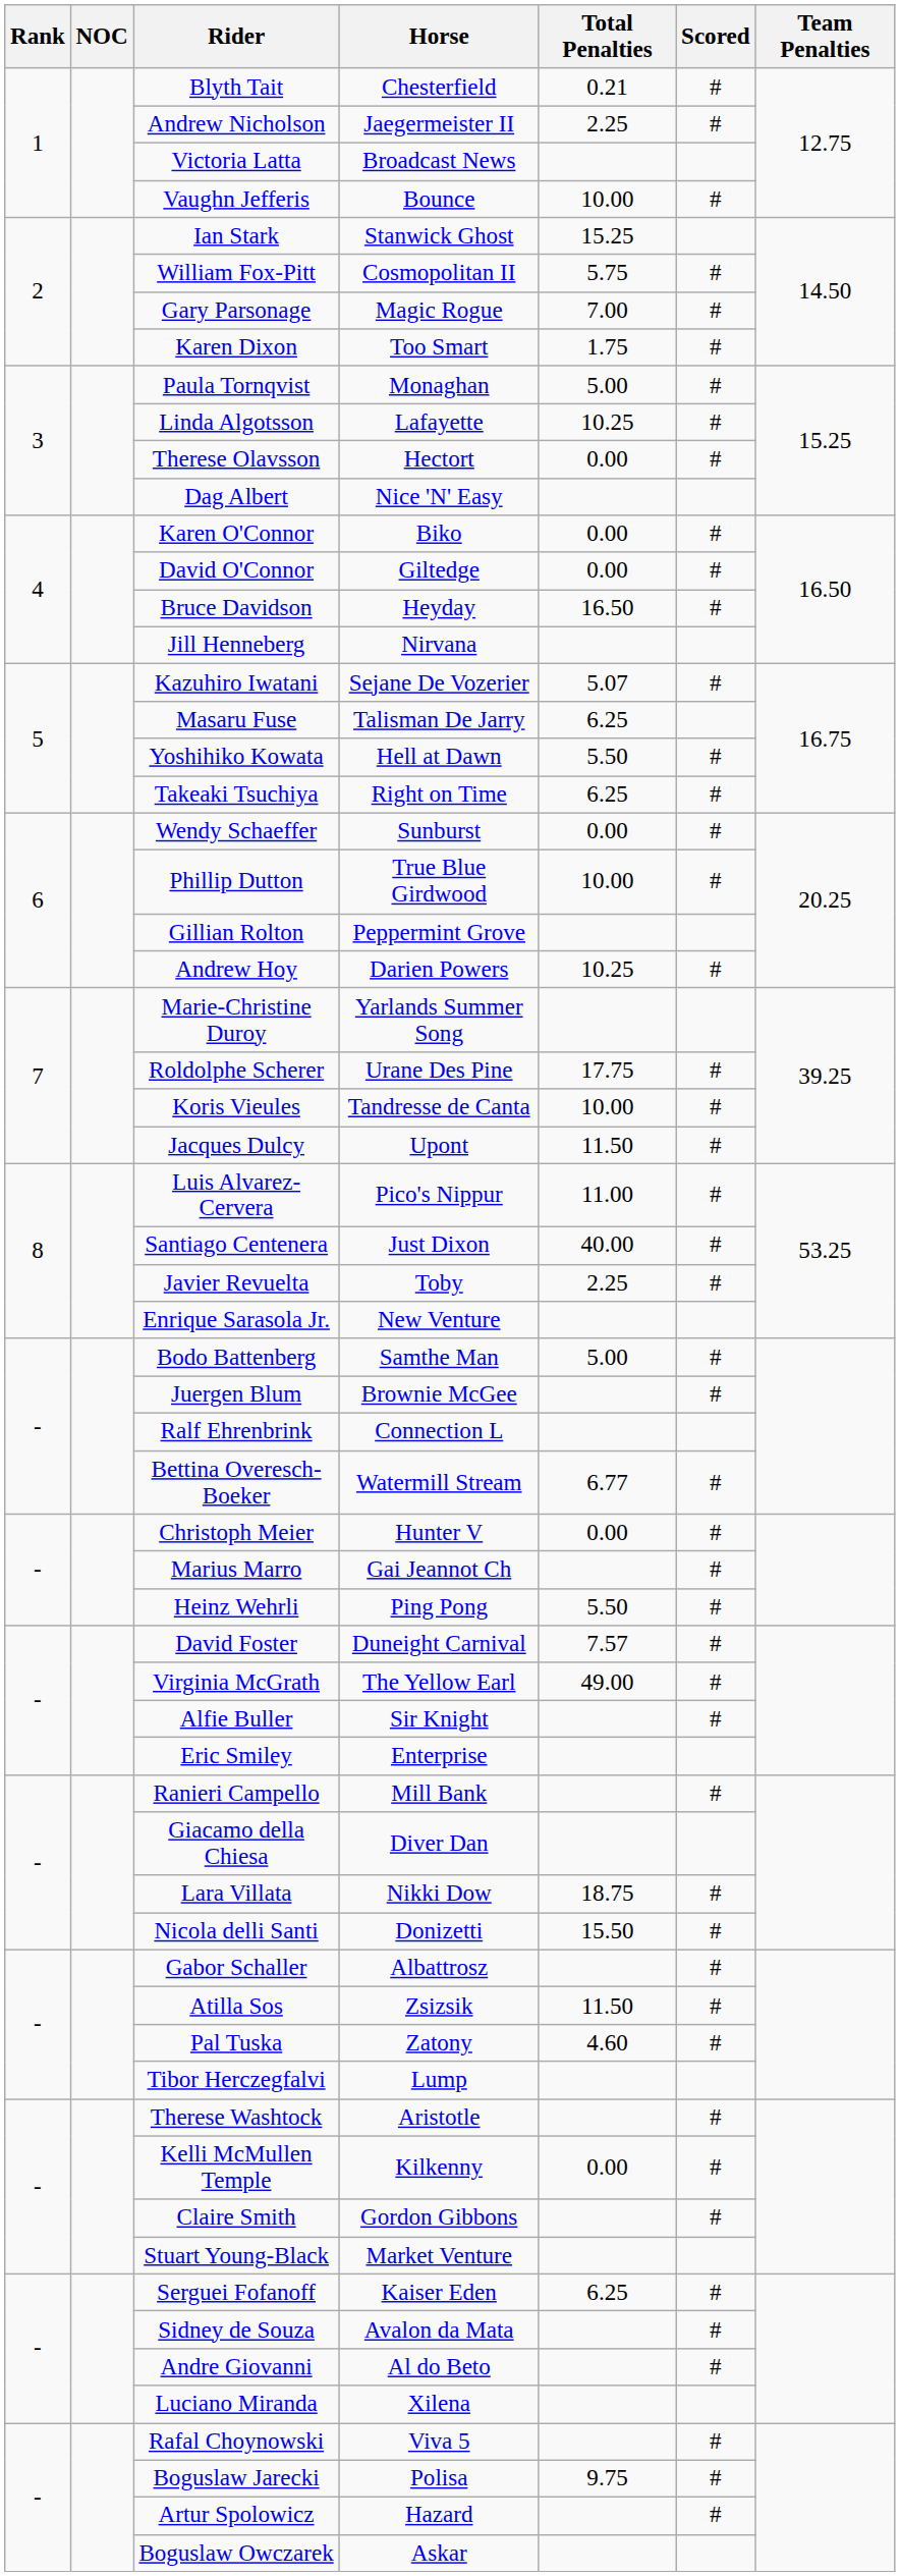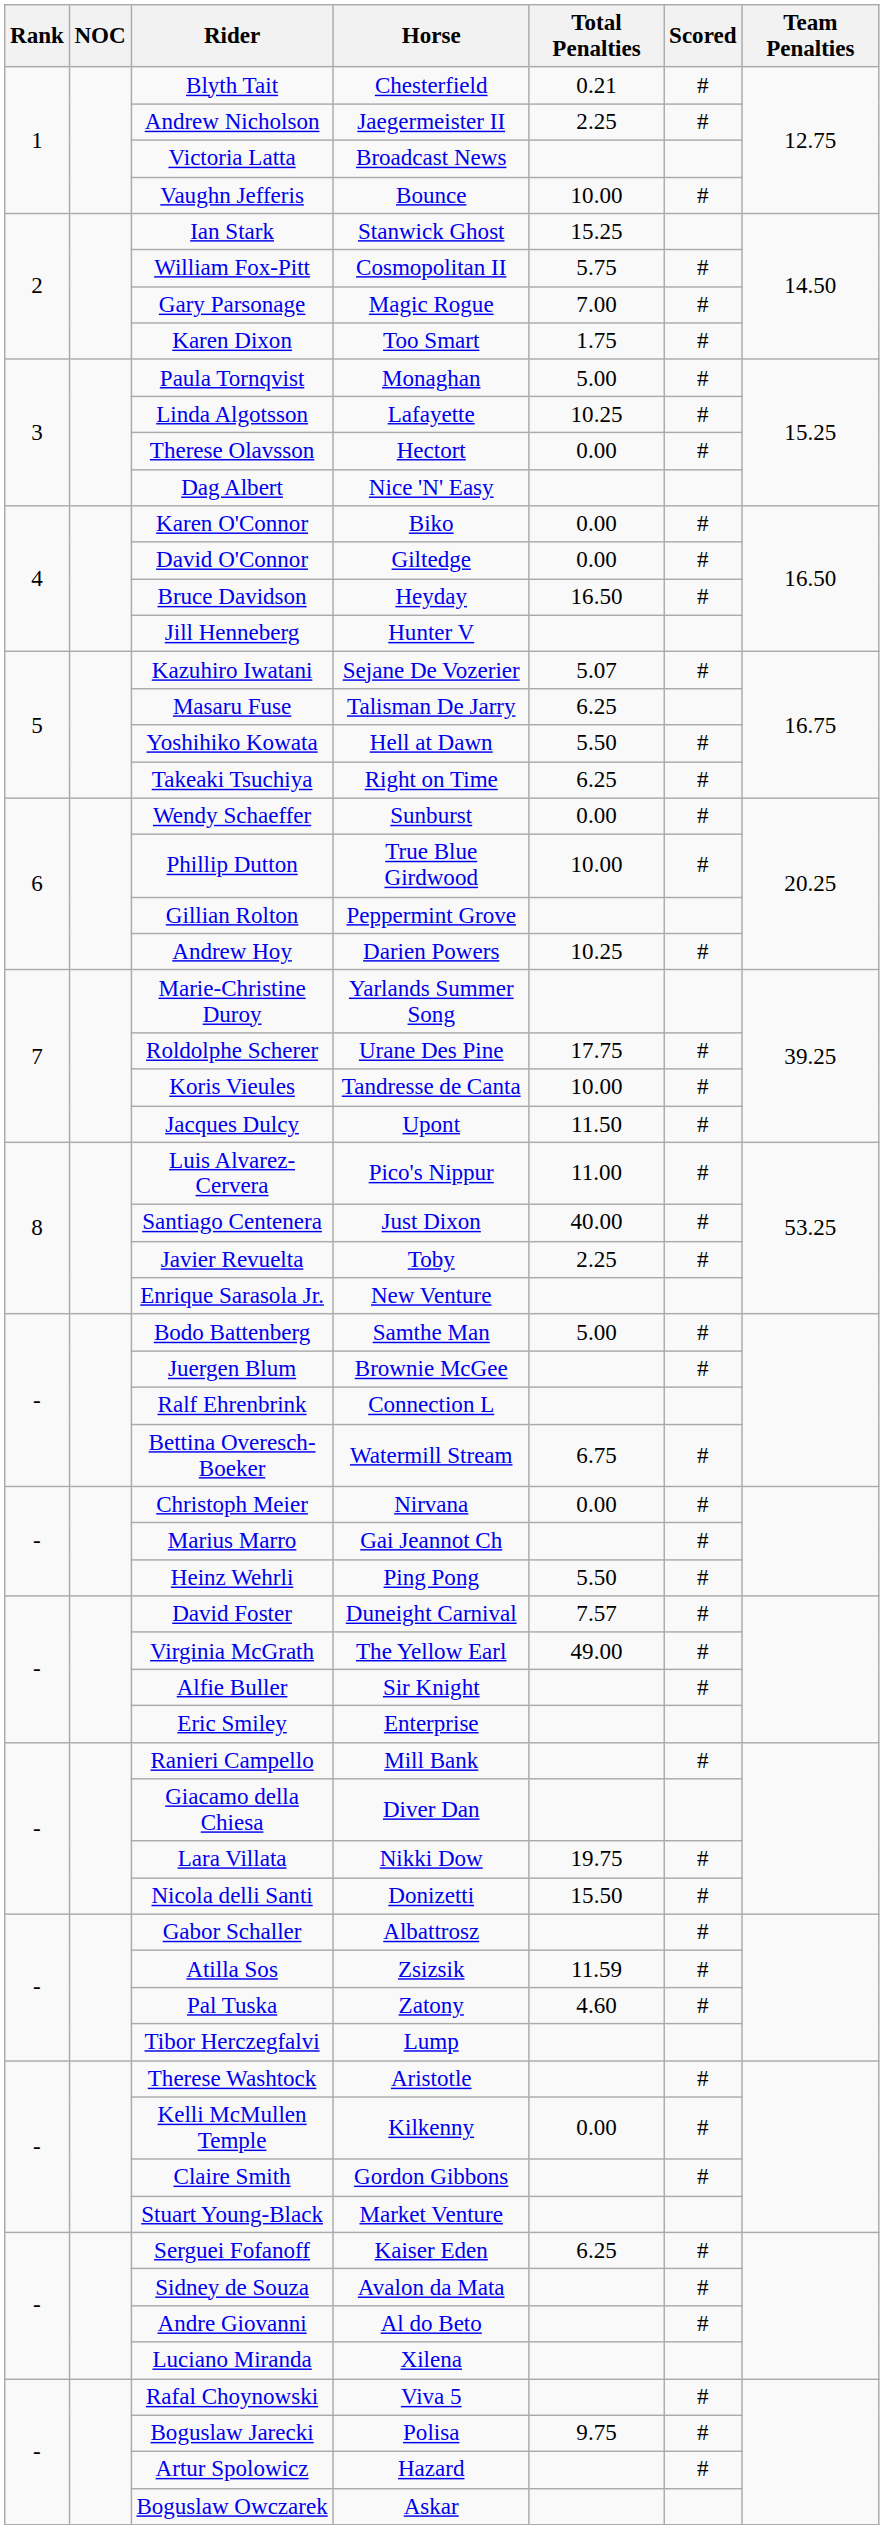 <table class="wikitable" style="text-align:center;">
 <tr>
 <th rowspan=1>Rank</th>
 <th rowspan=1>NOC</th>
 <th rowspan=1>Rider</th>
 <th>Horse</th>
 <th>Total Penalties</th>
 <th>Scored</th>
 <th>Team Penalties</th>
 </tr>
 <tr>
 <td rowspan=4 valign=middle>1</td>
 <td rowspan=4 align=middle></td>
 <td align=middle><a href='#'>Blyth Tait</a></td>
 <td><a href='#'>Chesterfield</a></td>
 <td>0.21</td>
 <td>#</td>
 <td rowspan=4>12.75</td>
 </tr>
 <tr>
 <td align=middle><a href='#'>Andrew Nicholson</a></td>
 <td><a href='#'>Jaegermeister II</a></td>
 <td>2.25</td>
 <td>#</td>
 </tr>
 <tr>
 <td align=middle><a href='#'>Victoria Latta</a></td>
 <td><a href='#'>Broadcast News</a></td>
 <td></td>
 <td></td>
 </tr>
 <tr>
 <td align=middle><a href='#'>Vaughn Jefferis</a></td>
 <td><a href='#'>Bounce</a></td>
 <td>10.00</td>
 <td>#</td>
 </tr>
 <tr>
 <td rowspan=4 valign=middle>2</td>
 <td rowspan=4 align=middle></td>
 <td align=middle><a href='#'>Ian Stark</a></td>
 <td><a href='#'>Stanwick Ghost</a></td>
 <td>15.25</td>
 <td></td>
 <td rowspan=4>14.50</td>
 </tr>
 <tr>
 <td align=middle><a href='#'>William Fox-Pitt</a></td>
 <td><a href='#'>Cosmopolitan II</a></td>
 <td>5.75</td>
 <td>#</td>
 </tr>
 <tr>
 <td align=middle><a href='#'>Gary Parsonage</a></td>
 <td><a href='#'>Magic Rogue</a></td>
 <td>7.00</td>
 <td>#</td>
 </tr>
 <tr>
 <td align=middle><a href='#'>Karen Dixon</a></td>
 <td><a href='#'>Too Smart</a></td>
 <td>1.75</td>
 <td>#</td>
 </tr>
 <tr>
 <td rowspan=4 valign=middle>3</td>
 <td rowspan=4 align=middle></td>
 <td align=middle><a href='#'>Paula Tornqvist</a></td>
 <td><a href='#'>Monaghan</a></td>
 <td>5.00</td>
 <td>#</td>
 <td rowspan=4>15.25</td>
 </tr>
 <tr>
 <td align=middle><a href='#'>Linda Algotsson</a></td>
 <td><a href='#'>Lafayette</a></td>
 <td>10.25</td>
 <td>#</td>
 </tr>
 <tr>
 <td align=middle><a href='#'>Therese Olavsson</a></td>
 <td><a href='#'>Hectort</a></td>
 <td>0.00</td>
 <td>#</td>
 </tr>
 <tr>
 <td align=middle><a href='#'>Dag Albert</a></td>
 <td><a href='#'>Nice 'N' Easy</a></td>
 <td></td>
 <td></td>
 </tr>
 <tr>
 <td rowspan=4 valign=middle>4</td>
 <td rowspan=4 align=middle></td>
 <td align=middle><a href='#'>Karen O'Connor</a></td>
 <td><a href='#'>Biko</a></td>
 <td>0.00</td>
 <td>#</td>
 <td rowspan=4>16.50</td>
 </tr>
 <tr>
 <td align=middle><a href='#'>David O'Connor</a></td>
 <td><a href='#'>Giltedge</a></td>
 <td>0.00</td>
 <td>#</td>
 </tr>
 <tr>
 <td align=middle><a href='#'>Bruce Davidson</a></td>
 <td><a href='#'>Heyday</a></td>
 <td>16.50</td>
 <td>#</td>
 </tr>
 <tr>
 <td align=middle><a href='#'>Jill Henneberg</a></td>
-<td><a href='#'>Nirvana</a></td>
+<td><a href='#'>Hunter V</a></td>
 <td></td>
 <td></td>
 </tr>
 <tr>
 <td rowspan=4 valign=middle>5</td>
 <td rowspan=4 align=middle></td>
 <td align=middle><a href='#'>Kazuhiro Iwatani</a></td>
 <td><a href='#'>Sejane De Vozerier</a></td>
 <td>5.07</td>
 <td>#</td>
 <td rowspan=4>16.75</td>
 </tr>
 <tr>
 <td align=middle><a href='#'>Masaru Fuse</a></td>
 <td><a href='#'>Talisman De Jarry</a></td>
 <td>6.25</td>
 <td></td>
 </tr>
 <tr>
 <td align=middle><a href='#'>Yoshihiko Kowata</a></td>
 <td><a href='#'>Hell at Dawn</a></td>
 <td>5.50</td>
 <td>#</td>
 </tr>
 <tr>
 <td align=middle><a href='#'>Takeaki Tsuchiya</a></td>
 <td><a href='#'>Right on Time</a></td>
 <td>6.25</td>
 <td>#</td>
 </tr>
 <tr>
 <td rowspan=4 valign=middle>6</td>
 <td rowspan=4 align=middle></td>
 <td align=middle><a href='#'>Wendy Schaeffer</a></td>
 <td><a href='#'>Sunburst</a></td>
 <td>0.00</td>
 <td>#</td>
 <td rowspan=4>20.25</td>
 </tr>
 <tr>
 <td align=middle><a href='#'>Phillip Dutton</a></td>
 <td><a href='#'>True Blue Girdwood</a></td>
 <td>10.00</td>
 <td>#</td>
 </tr>
 <tr>
 <td align=middle><a href='#'>Gillian Rolton</a></td>
 <td><a href='#'>Peppermint Grove</a></td>
 <td></td>
 <td></td>
 </tr>
 <tr>
 <td align=middle><a href='#'>Andrew Hoy</a></td>
 <td><a href='#'>Darien Powers</a></td>
 <td>10.25</td>
 <td>#</td>
 </tr>
 <tr>
 <td rowspan=4 valign=middle>7</td>
 <td rowspan=4 align=middle></td>
 <td align=middle><a href='#'>Marie-Christine Duroy</a></td>
 <td><a href='#'>Yarlands Summer Song</a></td>
 <td></td>
 <td></td>
 <td rowspan=4>39.25</td>
 </tr>
 <tr>
 <td align=middle><a href='#'>Roldolphe Scherer</a></td>
 <td><a href='#'>Urane Des Pine</a></td>
 <td>17.75</td>
 <td>#</td>
 </tr>
 <tr>
 <td align=middle><a href='#'>Koris Vieules</a></td>
 <td><a href='#'>Tandresse de Canta</a></td>
 <td>10.00</td>
 <td>#</td>
 </tr>
 <tr>
 <td align=middle><a href='#'>Jacques Dulcy</a></td>
 <td><a href='#'>Upont</a></td>
 <td>11.50</td>
 <td>#</td>
 </tr>
 <tr>
 <td rowspan=4 valign=middle>8</td>
 <td rowspan=4 align=middle></td>
 <td align=middle><a href='#'>Luis Alvarez-Cervera</a></td>
 <td><a href='#'>Pico's Nippur</a></td>
 <td>11.00</td>
 <td>#</td>
 <td rowspan=4>53.25</td>
 </tr>
 <tr>
 <td align=middle><a href='#'>Santiago Centenera</a></td>
 <td><a href='#'>Just Dixon</a></td>
 <td>40.00</td>
 <td>#</td>
 </tr>
 <tr>
 <td align=middle><a href='#'>Javier Revuelta</a></td>
 <td><a href='#'>Toby</a></td>
 <td>2.25</td>
 <td>#</td>
 </tr>
 <tr>
 <td align=middle><a href='#'>Enrique Sarasola Jr.</a></td>
 <td><a href='#'>New Venture</a></td>
 <td></td>
 <td></td>
 </tr>
 <tr>
 <td rowspan=4 valign=middle>-</td>
 <td rowspan=4 align=middle></td>
 <td align=middle><a href='#'>Bodo Battenberg</a></td>
 <td><a href='#'>Samthe Man</a></td>
 <td>5.00</td>
 <td>#</td>
 <td rowspan=4></td>
 </tr>
 <tr>
 <td align=middle><a href='#'>Juergen Blum</a></td>
 <td><a href='#'>Brownie McGee</a></td>
 <td></td>
 <td>#</td>
 </tr>
 <tr>
 <td align=middle><a href='#'>Ralf Ehrenbrink</a></td>
 <td><a href='#'>Connection L</a></td>
 <td></td>
 <td></td>
 </tr>
 <tr>
 <td align=middle><a href='#'>Bettina Overesch-Boeker</a></td>
 <td><a href='#'>Watermill Stream</a></td>
-<td>6.77</td>
+<td>6.75</td>
 <td>#</td>
 </tr>
 <tr>
 <td rowspan=3 valign=middle>-</td>
 <td rowspan=3 align=middle></td>
 <td align=middle><a href='#'>Christoph Meier</a></td>
-<td><a href='#'>Hunter V</a></td>
+<td><a href='#'>Nirvana</a></td>
 <td>0.00</td>
 <td>#</td>
 <td rowspan=3></td>
 </tr>
 <tr>
 <td align=middle><a href='#'>Marius Marro</a></td>
 <td><a href='#'>Gai Jeannot Ch</a></td>
 <td></td>
 <td>#</td>
 </tr>
 <tr>
 <td align=middle><a href='#'>Heinz Wehrli</a></td>
 <td><a href='#'>Ping Pong</a></td>
 <td>5.50</td>
 <td>#</td>
 </tr>
 <tr>
 <td rowspan=4 valign=middle>-</td>
 <td rowspan=4 align=middle></td>
 <td align=middle><a href='#'>David Foster</a></td>
 <td><a href='#'>Duneight Carnival</a></td>
 <td>7.57</td>
 <td>#</td>
 <td rowspan=4></td>
 </tr>
 <tr>
 <td align=middle><a href='#'>Virginia McGrath</a></td>
 <td><a href='#'>The Yellow Earl</a></td>
 <td>49.00</td>
 <td>#</td>
 </tr>
 <tr>
 <td align=middle><a href='#'>Alfie Buller</a></td>
 <td><a href='#'>Sir Knight</a></td>
 <td></td>
 <td>#</td>
 </tr>
 <tr>
 <td align=middle><a href='#'>Eric Smiley</a></td>
 <td><a href='#'>Enterprise</a></td>
 <td></td>
 <td></td>
 </tr>
 <tr>
 <td rowspan=4 valign=middle>-</td>
 <td rowspan=4 align=middle></td>
 <td align=middle><a href='#'>Ranieri Campello</a></td>
 <td><a href='#'>Mill Bank</a></td>
 <td></td>
 <td>#</td>
 <td rowspan=4></td>
 </tr>
 <tr>
 <td align=middle><a href='#'>Giacamo della Chiesa</a></td>
 <td><a href='#'>Diver Dan</a></td>
 <td></td>
 <td></td>
 </tr>
 <tr>
 <td align=middle><a href='#'>Lara Villata</a></td>
 <td><a href='#'>Nikki Dow</a></td>
-<td>18.75</td>
+<td>19.75</td>
 <td>#</td>
 </tr>
 <tr>
 <td align=middle><a href='#'>Nicola delli Santi</a></td>
 <td><a href='#'>Donizetti</a></td>
 <td>15.50</td>
 <td>#</td>
 </tr>
 <tr>
 <td rowspan=4 valign=middle>-</td>
 <td rowspan=4 align=middle></td>
 <td align=middle><a href='#'>Gabor Schaller</a></td>
 <td><a href='#'>Albattrosz</a></td>
 <td></td>
 <td>#</td>
 <td rowspan=4></td>
 </tr>
 <tr>
 <td align=middle><a href='#'>Atilla Sos</a></td>
 <td><a href='#'>Zsizsik</a></td>
-<td>11.50</td>
+<td>11.59</td>
 <td>#</td>
 </tr>
 <tr>
 <td align=middle><a href='#'>Pal Tuska</a></td>
 <td><a href='#'>Zatony</a></td>
 <td>4.60</td>
 <td>#</td>
 </tr>
 <tr>
 <td align=middle><a href='#'>Tibor Herczegfalvi</a></td>
 <td><a href='#'>Lump</a></td>
 <td></td>
 <td></td>
 </tr>
 <tr>
 <td rowspan=4 valign=middle>-</td>
 <td rowspan=4 align=middle></td>
 <td align=middle><a href='#'>Therese Washtock</a></td>
 <td><a href='#'>Aristotle</a></td>
 <td></td>
 <td>#</td>
 <td rowspan=4></td>
 </tr>
 <tr>
 <td align=middle><a href='#'>Kelli McMullen Temple</a></td>
 <td><a href='#'>Kilkenny</a></td>
 <td>0.00</td>
 <td>#</td>
 </tr>
 <tr>
 <td align=middle><a href='#'>Claire Smith</a></td>
 <td><a href='#'>Gordon Gibbons</a></td>
 <td></td>
 <td>#</td>
 </tr>
 <tr>
 <td align=middle><a href='#'>Stuart Young-Black</a></td>
 <td><a href='#'>Market Venture</a></td>
 <td></td>
 <td></td>
 </tr>
 <tr>
 <td rowspan=4 align=middle>-</td>
 <td rowspan=4 align=middle></td>
 <td align=middle><a href='#'>Serguei Fofanoff</a></td>
 <td><a href='#'>Kaiser Eden</a></td>
 <td>6.25</td>
 <td>#</td>
 <td rowspan=4></td>
 </tr>
 <tr>
 <td align=middle><a href='#'>Sidney de Souza</a></td>
 <td><a href='#'>Avalon da Mata</a></td>
 <td></td>
 <td>#</td>
 </tr>
 <tr>
 <td align=middle><a href='#'>Andre Giovanni</a></td>
 <td><a href='#'>Al do Beto</a></td>
 <td></td>
 <td>#</td>
 </tr>
 <tr>
 <td align=middle><a href='#'>Luciano Miranda</a></td>
 <td><a href='#'>Xilena</a></td>
 <td></td>
 <td></td>
 </tr>
 <tr>
 <td rowspan=4 valign=middle>-</td>
 <td rowspan=4 align=middle></td>
 <td align=middle><a href='#'>Rafal Choynowski</a></td>
 <td><a href='#'>Viva 5</a></td>
 <td></td>
 <td>#</td>
 <td rowspan=4></td>
 </tr>
 <tr>
 <td align=middle><a href='#'>Boguslaw Jarecki</a></td>
 <td><a href='#'>Polisa</a></td>
 <td>9.75</td>
 <td>#</td>
 </tr>
 <tr>
 <td align=middle><a href='#'>Artur Spolowicz</a></td>
 <td><a href='#'>Hazard</a></td>
 <td></td>
 <td>#</td>
 </tr>
 <tr>
 <td align=middle><a href='#'>Boguslaw Owczarek</a></td>
 <td><a href='#'>Askar</a></td>
 <td></td>
 <td></td>
 </tr>
 </table>
